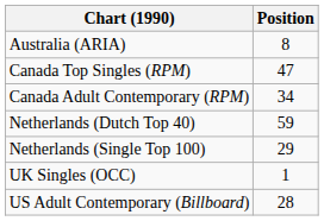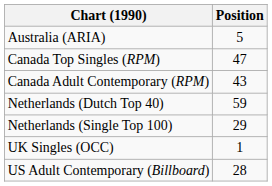 <table class="wikitable sortable">
 <tr>
 <th>Chart (1990)</th>
 <th>Position</th>
 </tr>
 <tr>
 <td>Australia (ARIA)</td>
-<td align="center">8</td>
+<td align="center">5</td>
 </tr>
 <tr>
 <td>Canada Top Singles (<em>RPM</em>)</td>
 <td align="center">47</td>
 </tr>
 <tr>
 <td>Canada Adult Contemporary (<em>RPM</em>)</td>
-<td align="center">34</td>
+<td align="center">43</td>
 </tr>
 <tr>
 <td>Netherlands (Dutch Top 40)</td>
 <td align="center">59</td>
 </tr>
 <tr>
 <td>Netherlands (Single Top 100)</td>
 <td align="center">29</td>
 </tr>
 <tr>
 <td>UK Singles (OCC)</td>
 <td align="center">1</td>
 </tr>
 <tr>
 <td>US Adult Contemporary (<em>Billboard</em>)</td>
 <td align="center">28</td>
 </tr>
 </table>
